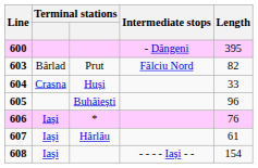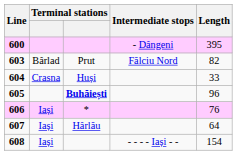 <table class="wikitable sortable" style="text-align:center; width:auto">
 <tr>
 <th rowspan=2>Line</th>
 <th colspan=2>Terminal stations</th>
 <th rowspan=2 class=unsortable>Intermediate stops</th>
 <th rowspan=2>Length<br></th>
 </tr>
 <tr>
 <th> </th>
 <th> </th>
 </tr>
 <tr style="background-color:#fcf">
 <td><strong>600</strong></td>
 <td></td>
 <td></td>
 <td> - <a href='#'>Dângeni</a></td>
 <td>395</td>
 </tr>
 <tr>
 <td><strong>603</strong></td>
 <td>Bârlad</td>
 <td>Prut</td>
 <td><a href='#'>Fălciu Nord</a></td>
 <td>82</td>
 </tr>
 <tr>
 <td><strong>604</strong></td>
 <td><a href='#'>Crasna</a></td>
 <td><a href='#'>Huși</a></td>
 <td></td>
 <td>33</td>
 </tr>
 <tr>
 <td><strong>605</strong></td>
 <td></td>
-<td><a href='#'>Buhăiești</a></td>
+<td><strong><a href='#'>Buhăiești</a></strong></td>
 <td></td>
 <td>96</td>
 </tr>
 <tr style="background-color:#fcf">
 <td><strong>606</strong></td>
 <td><a href='#'>Iași</a></td>
 <td>*</td>
 <td></td>
 <td>76</td>
 </tr>
 <tr>
 <td><strong>607</strong></td>
 <td><a href='#'>Iași</a></td>
 <td><a href='#'>Hârlău</a></td>
 <td></td>
-<td>61</td>
+<td>64</td>
 </tr>
 <tr>
 <td><strong>608</strong></td>
 <td><a href='#'>Iași</a></td>
 <td></td>
 <td> -  -  -  - <a href='#'>Iași</a> -  - </td>
 <td>154</td>
 </tr>
 </table>
